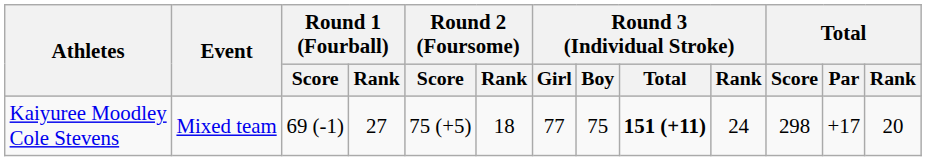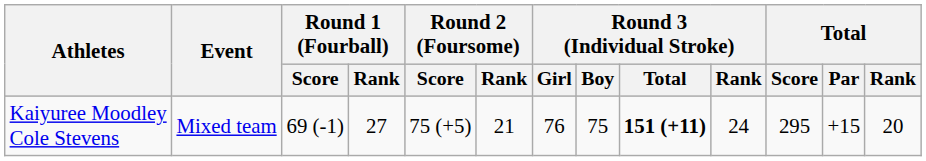 <table class="wikitable" style="font-size:90%">
 <tr>
 <th rowspan="2">Athletes</th>
 <th rowspan="2">Event</th>
 <th colspan="2">Round 1<br>(Fourball)</th>
 <th colspan="2">Round 2<br>(Foursome)</th>
 <th colspan="4">Round 3<br>(Individual Stroke)</th>
 <th colspan="3">Total</th>
 </tr>
 <tr style="font-size:95%">
 <th>Score</th>
 <th>Rank</th>
 <th>Score</th>
 <th>Rank</th>
 <th>Girl</th>
 <th>Boy</th>
 <th>Total</th>
 <th>Rank</th>
 <th>Score</th>
 <th>Par</th>
 <th>Rank</th>
 </tr>
 <tr align=center>
 <td align=left><a href='#'>Kaiyuree Moodley</a><br><a href='#'>Cole Stevens</a></td>
 <td align=left><a href='#'>Mixed team</a></td>
 <td>69 (-1)</td>
 <td>27</td>
 <td>75 (+5)</td>
-<td>18</td>
-<td>77</td>
+<td>21</td>
+<td>76</td>
 <td>75</td>
 <td><strong>151 (+11)</strong></td>
 <td>24</td>
-<td>298</td>
-<td>+17</td>
+<td>295</td>
+<td>+15</td>
 <td>20</td>
 </tr>
 </table>
